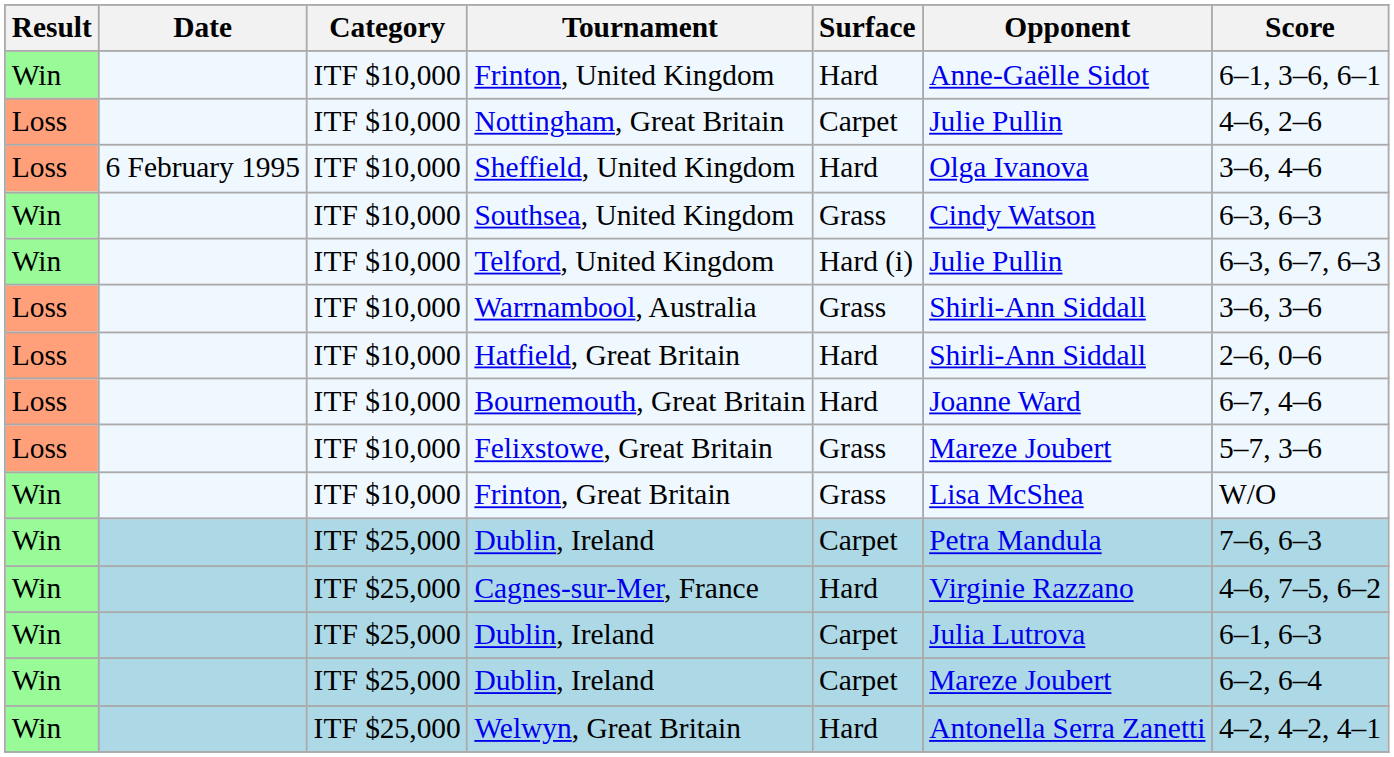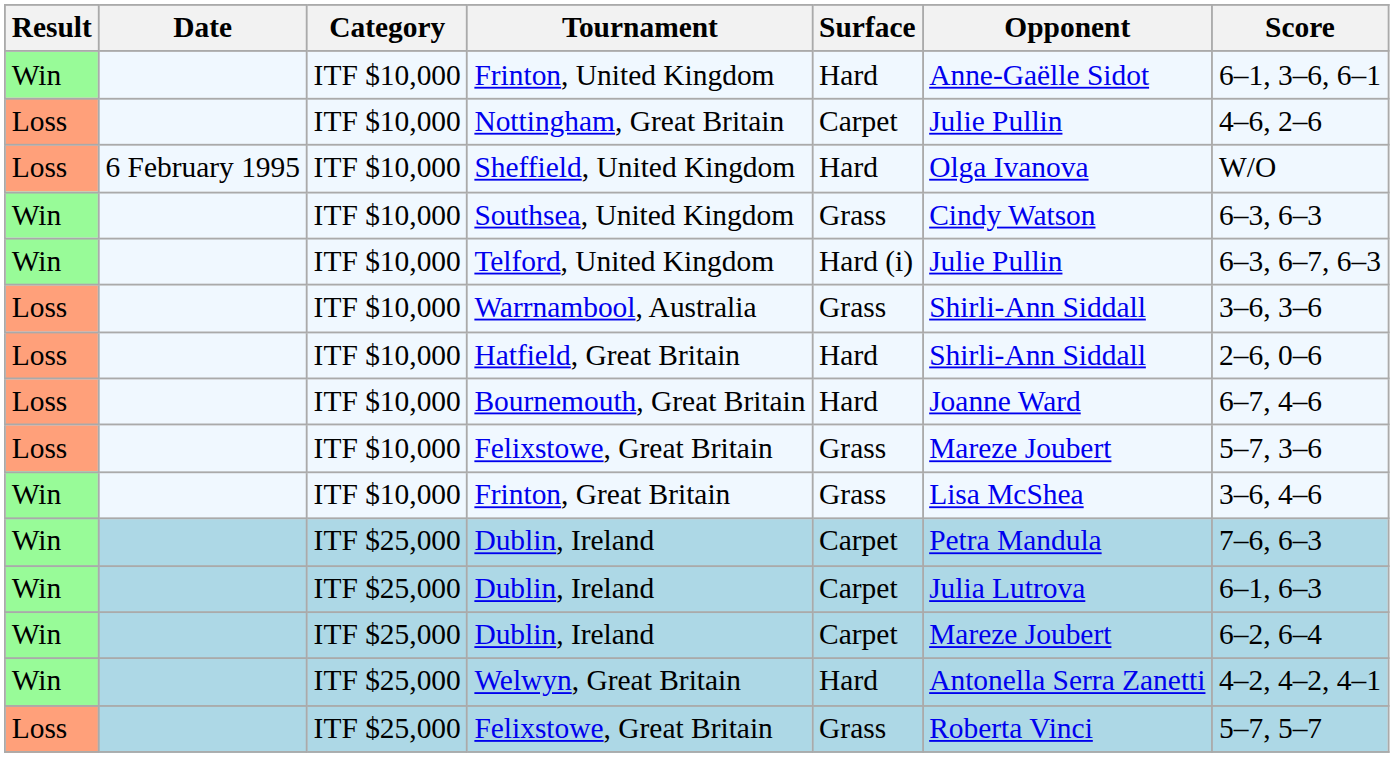 <table class="sortable wikitable">
 <tr bgcolor="#efefef">
 <th>Result</th>
 <th>Date</th>
 <th>Category</th>
 <th>Tournament</th>
 <th>Surface</th>
 <th>Opponent</th>
 <th class="unsortable">Score</th>
 </tr>
 <tr bgcolor=f0f8ff>
 <td style="background:#98fb98;">Win</td>
 <td></td>
 <td>ITF $10,000</td>
 <td><a href='#'>Frinton</a>, United Kingdom</td>
 <td>Hard</td>
 <td> <a href='#'>Anne-Gaëlle Sidot</a></td>
 <td>6–1, 3–6, 6–1</td>
 </tr>
 <tr bgcolor=f0f8ff>
 <td style="background:#ffa07a;">Loss</td>
 <td></td>
 <td>ITF $10,000</td>
 <td><a href='#'>Nottingham</a>, Great Britain</td>
 <td>Carpet</td>
 <td> <a href='#'>Julie Pullin</a></td>
 <td>4–6, 2–6</td>
 </tr>
 <tr bgcolor="#f0f8ff">
 <td style="background:#ffa07a;">Loss</td>
 <td>6 February 1995</td>
 <td>ITF $10,000</td>
 <td><a href='#'>Sheffield</a>, United Kingdom</td>
 <td>Hard</td>
 <td> <a href='#'>Olga Ivanova</a></td>
-<td>3–6, 4–6</td>
+<td>W/O</td>
 </tr>
 <tr bgcolor=f0f8ff>
 <td style="background:#98fb98;">Win</td>
 <td></td>
 <td>ITF $10,000</td>
 <td><a href='#'>Southsea</a>, United Kingdom</td>
 <td>Grass</td>
 <td> <a href='#'>Cindy Watson</a></td>
 <td>6–3, 6–3</td>
 </tr>
 <tr bgcolor=f0f8ff>
 <td style="background:#98fb98;">Win</td>
 <td></td>
 <td>ITF $10,000</td>
 <td><a href='#'>Telford</a>, United Kingdom</td>
 <td>Hard (i)</td>
 <td> <a href='#'>Julie Pullin</a></td>
 <td>6–3, 6–7, 6–3</td>
 </tr>
 <tr bgcolor=f0f8ff>
 <td style="background:#ffa07a;">Loss</td>
 <td></td>
 <td>ITF $10,000</td>
 <td><a href='#'>Warrnambool</a>, Australia</td>
 <td>Grass</td>
 <td> <a href='#'>Shirli-Ann Siddall</a></td>
 <td>3–6, 3–6</td>
 </tr>
 <tr bgcolor=f0f8ff>
 <td style="background:#ffa07a;">Loss</td>
 <td></td>
 <td>ITF $10,000</td>
 <td><a href='#'>Hatfield</a>, Great Britain</td>
 <td>Hard</td>
 <td> <a href='#'>Shirli-Ann Siddall</a></td>
 <td>2–6, 0–6</td>
 </tr>
 <tr bgcolor=f0f8ff>
 <td style="background:#ffa07a;">Loss</td>
 <td></td>
 <td>ITF $10,000</td>
 <td><a href='#'>Bournemouth</a>, Great Britain</td>
 <td>Hard</td>
 <td> <a href='#'>Joanne Ward</a></td>
 <td>6–7, 4–6</td>
 </tr>
 <tr bgcolor=f0f8ff>
 <td style="background:#ffa07a;">Loss</td>
 <td></td>
 <td>ITF $10,000</td>
 <td><a href='#'>Felixstowe</a>, Great Britain</td>
 <td>Grass</td>
 <td> <a href='#'>Mareze Joubert</a></td>
 <td>5–7, 3–6</td>
 </tr>
 <tr bgcolor=f0f8ff>
 <td style="background:#98fb98;">Win</td>
 <td></td>
 <td>ITF $10,000</td>
 <td><a href='#'>Frinton</a>, Great Britain</td>
 <td>Grass</td>
 <td> <a href='#'>Lisa McShea</a></td>
-<td>W/O</td>
+<td>3–6, 4–6</td>
 </tr>
 <tr bgcolor=lightblue>
 <td style="background:#98fb98;">Win</td>
 <td></td>
 <td>ITF $25,000</td>
 <td><a href='#'>Dublin</a>, Ireland</td>
 <td>Carpet</td>
 <td> <a href='#'>Petra Mandula</a></td>
 <td>7–6, 6–3</td>
-</tr>
-<tr bgcolor=lightblue>
-<td style="background:#98fb98;">Win</td>
-<td></td>
-<td>ITF $25,000</td>
-<td><a href='#'>Cagnes-sur-Mer</a>, France</td>
-<td>Hard</td>
-<td> <a href='#'>Virginie Razzano</a></td>
-<td>4–6, 7–5, 6–2</td>
 </tr>
 <tr bgcolor=lightblue>
 <td style="background:#98fb98;">Win</td>
 <td></td>
 <td>ITF $25,000</td>
 <td><a href='#'>Dublin</a>, Ireland</td>
 <td>Carpet</td>
 <td> <a href='#'>Julia Lutrova</a></td>
 <td>6–1, 6–3</td>
 </tr>
 <tr bgcolor=lightblue>
 <td style="background:#98fb98;">Win</td>
 <td></td>
 <td>ITF $25,000</td>
 <td><a href='#'>Dublin</a>, Ireland</td>
 <td>Carpet</td>
 <td> <a href='#'>Mareze Joubert</a></td>
 <td>6–2, 6–4</td>
 </tr>
 <tr bgcolor=lightblue>
 <td style="background:#98fb98;">Win</td>
 <td></td>
 <td>ITF $25,000</td>
 <td><a href='#'>Welwyn</a>, Great Britain</td>
 <td>Hard</td>
 <td> <a href='#'>Antonella Serra Zanetti</a></td>
 <td>4–2, 4–2, 4–1</td>
 </tr>
+<tr bgcolor=lightblue>
+<td style="background:#ffa07a;">Loss</td>
+<td></td>
+<td>ITF $25,000</td>
+<td><a href='#'>Felixstowe</a>, Great Britain</td>
+<td>Grass</td>
+<td> <a href='#'>Roberta Vinci</a></td>
+<td>5–7, 5–7</td>
+</tr>
 </table>
